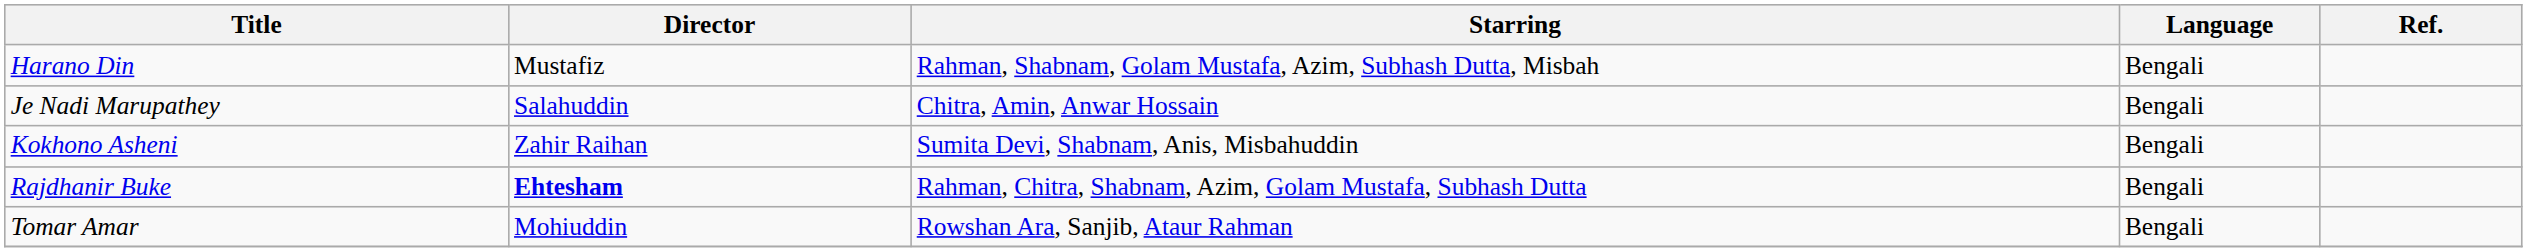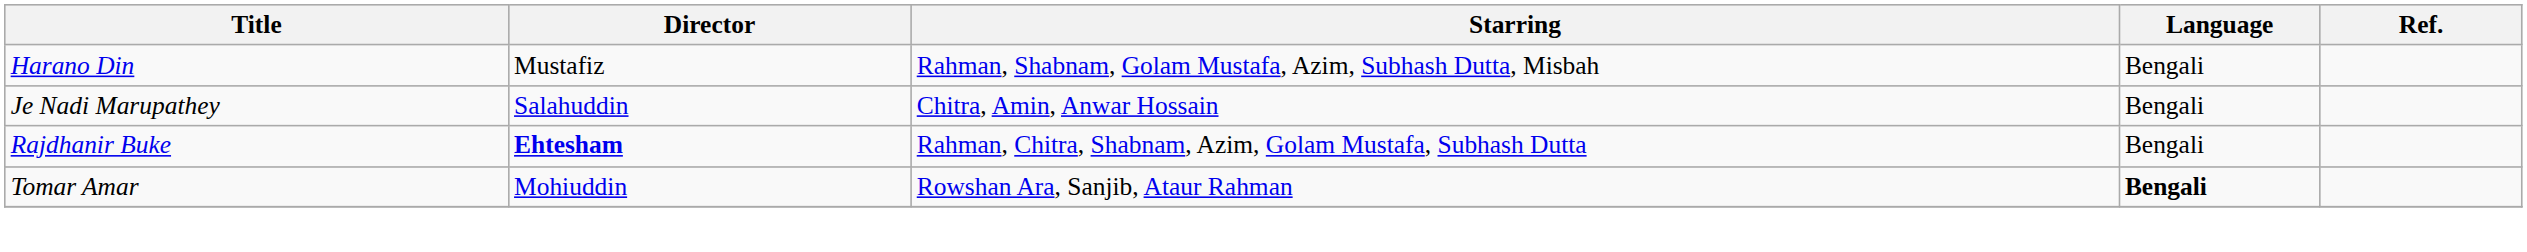 <table class="wikitable sortable" style="width:100%;">
 <tr>
 <th style="width:20%;">Title</th>
 <th style="width:16%;">Director</th>
 <th style="width:48%;">Starring </th>
 <th style="width:8%;">Language</th>
 <th style="width:8%;">Ref.</th>
 </tr>
 <tr>
 <td><em><a href='#'>Harano Din</a></em></td>
 <td>Mustafiz</td>
 <td><a href='#'>Rahman</a>, <a href='#'>Shabnam</a>, <a href='#'>Golam Mustafa</a>, Azim, <a href='#'>Subhash Dutta</a>, Misbah</td>
 <td>Bengali</td>
 <td></td>
 </tr>
 <tr>
 <td><em>Je Nadi Marupathey</em></td>
 <td><a href='#'>Salahuddin</a></td>
 <td><a href='#'>Chitra</a>, <a href='#'>Amin</a>, <a href='#'>Anwar Hossain</a></td>
 <td>Bengali</td>
 <td></td>
 </tr>
 <tr>
-<td><em><a href='#'>Kokhono Asheni</a></em></td>
-<td><a href='#'>Zahir Raihan</a></td>
-<td><a href='#'>Sumita Devi</a>, <a href='#'>Shabnam</a>, Anis, Misbahuddin</td>
-<td>Bengali</td>
-<td></td>
-</tr>
-<tr>
 <td><em><a href='#'>Rajdhanir Buke</a></em></td>
 <td><strong><a href='#'>Ehtesham</a></strong></td>
 <td><a href='#'>Rahman</a>, <a href='#'>Chitra</a>, <a href='#'>Shabnam</a>, Azim, <a href='#'>Golam Mustafa</a>, <a href='#'>Subhash Dutta</a></td>
 <td>Bengali</td>
 <td></td>
 </tr>
 <tr>
 <td><em>Tomar Amar</em></td>
 <td><a href='#'>Mohiuddin</a></td>
 <td><a href='#'>Rowshan Ara</a>, Sanjib, <a href='#'>Ataur Rahman</a></td>
-<td>Bengali</td>
+<td><strong>Bengali</strong></td>
 <td></td>
 </tr>
 <tr>
 </tr>
 </table>
